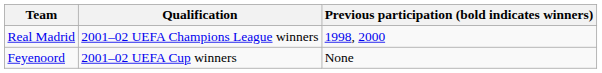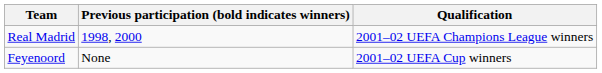 <table class="wikitable">
 <tr>
 <th>Team</th>
+<th>Previous participation (bold indicates winners)</th>
 <th>Qualification</th>
-<th>Previous participation (bold indicates winners)</th>
 </tr>
 <tr>
 <td> <a href='#'>Real Madrid</a></td>
+<td><a href='#'>1998</a>, <a href='#'>2000</a></td>
 <td><a href='#'>2001–02 UEFA Champions League</a> winners</td>
-<td><a href='#'>1998</a>, <a href='#'>2000</a></td>
 </tr>
 <tr>
 <td> <a href='#'>Feyenoord</a></td>
+<td>None</td>
 <td><a href='#'>2001–02 UEFA Cup</a> winners</td>
-<td>None</td>
 </tr>
 </table>
